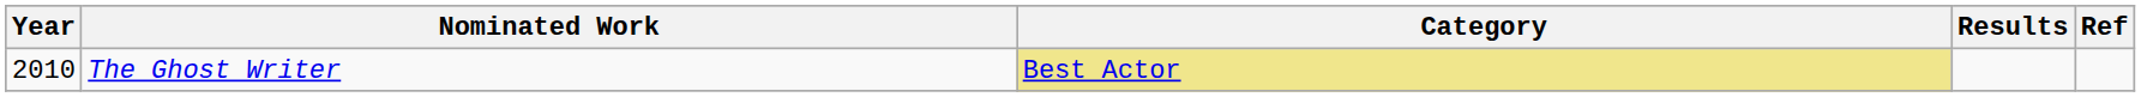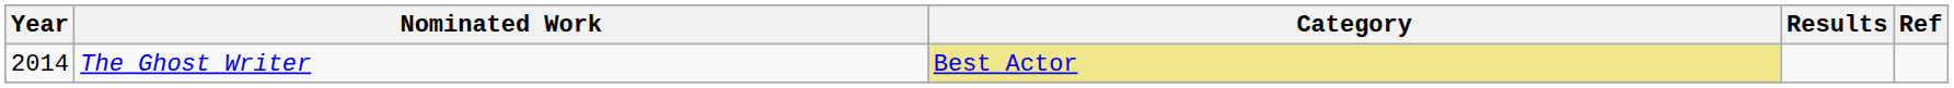 <table class="wikitable">
 <tr>
 <th scope="col" style="width:1em;">Year</th>
 <th scope="col" style="width:35em;">Nominated Work</th>
 <th scope="col" style="width:35em;">Category</th>
 <th scope="col" style="width:1em;">Results</th>
 <th scope="col" style="width:1em;">Ref</th>
 </tr>
 <tr>
-<td>2010</td>
+<td>2014</td>
 <td><em><a href='#'>The Ghost Writer</a></em></td>
 <td style="background: khaki;"><a href='#'>Best Actor</a></td>
 <td></td>
 <td></td>
 </tr>
 </table>
